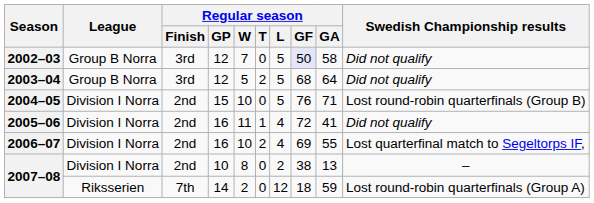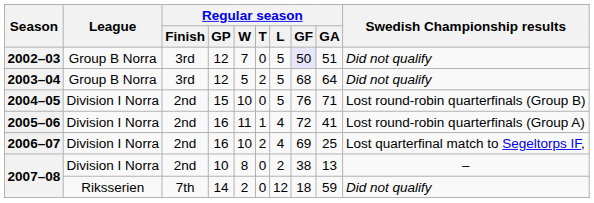 <table class="wikitable" style="text-align: center; font-size: 95%">
 <tr>
 <th rowspan="2">Season</th>
 <th rowspan="2">League</th>
 <th colspan="7"><a href='#'>Regular season</a></th>
 <th rowspan="2">Swedish Championship results</th>
 </tr>
 <tr>
 <th>Finish</th>
 <th>GP</th>
 <th>W</th>
 <th>T</th>
 <th>L</th>
 <th>GF</th>
 <th>GA</th>
 </tr>
 <tr>
 <th>2002–03</th>
 <td>Group B Norra</td>
 <td>3rd</td>
 <td>12</td>
 <td>7</td>
 <td>0</td>
 <td>5</td>
 <td style="background: lavender;">50</td>
-<td>58</td>
+<td>51</td>
 <td align="left"><em>Did not qualify</em></td>
 </tr>
 <tr>
 <th>2003–04</th>
 <td>Group B Norra</td>
 <td>3rd</td>
 <td>12</td>
 <td>5</td>
 <td>2</td>
 <td>5</td>
 <td>68</td>
 <td>64</td>
 <td align="left"><em>Did not qualify</em></td>
 </tr>
 <tr>
 <th>2004–05</th>
 <td>Division I Norra</td>
 <td>2nd</td>
 <td>15</td>
 <td>10</td>
 <td>0</td>
 <td>5</td>
 <td>76</td>
 <td>71</td>
 <td align="left">Lost round-robin quarterfinals (Group B)</td>
 </tr>
 <tr>
 <th>2005–06</th>
 <td>Division I Norra</td>
 <td>2nd</td>
 <td>16</td>
 <td>11</td>
 <td>1</td>
 <td>4</td>
 <td>72</td>
 <td>41</td>
-<td align="left"><em>Did not qualify</em></td>
+<td align="left">Lost round-robin quarterfinals (Group A)</td>
 </tr>
 <tr>
 <th>2006–07</th>
 <td>Division I Norra</td>
 <td>2nd</td>
 <td>16</td>
 <td>10</td>
 <td>2</td>
 <td>4</td>
 <td>69</td>
-<td>55</td>
+<td>25</td>
 <td align="left">Lost quarterfinal match to <a href='#'>Segeltorps IF</a>, </td>
 </tr>
 <tr>
 <th rowspan="2">2007–08</th>
 <td>Division I Norra</td>
 <td>2nd</td>
 <td>10</td>
 <td>8</td>
 <td>0</td>
 <td>2</td>
 <td>38</td>
 <td>13</td>
 <td>–</td>
 </tr>
 <tr>
 <td>Riksserien</td>
 <td>7th</td>
 <td>14</td>
 <td>2</td>
 <td>0</td>
 <td>12</td>
 <td>18</td>
 <td>59</td>
-<td align="left">Lost round-robin quarterfinals (Group A)</td>
+<td align="left"><em>Did not qualify</em></td>
 </tr>
 </table>
